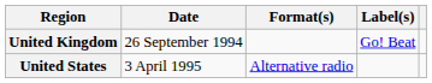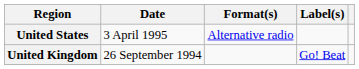 <table class="wikitable plainrowheaders">
 <tr>
 <th scope="col">Region</th>
 <th scope="col">Date</th>
 <th scope="col">Format(s)</th>
 <th scope="col">Label(s)</th>
 <th scope="col"></th>
 </tr>
 <tr>
+<th scope="row">United States</th>
+<td>3 April 1995</td>
+<td><a href='#'>Alternative radio</a></td>
+<td></td>
+<td></td>
+</tr>
+<tr>
 <th scope="row">United Kingdom</th>
 <td>26 September 1994</td>
 <td></td>
 <td><a href='#'>Go! Beat</a></td>
 <td></td>
 </tr>
-<tr>
-<th scope="row">United States</th>
-<td>3 April 1995</td>
-<td><a href='#'>Alternative radio</a></td>
-<td></td>
-<td></td>
-</tr>
 </table>
